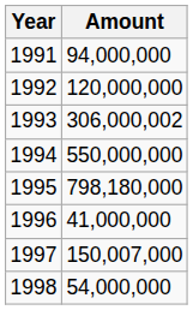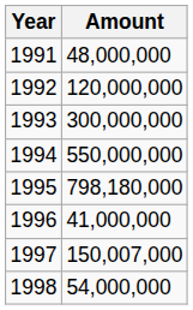 <table class="wikitable">
 <tr>
 <th>Year</th>
 <th>Amount</th>
 </tr>
 <tr>
 <td>1991</td>
-<td>94,000,000</td>
+<td>48,000,000</td>
 </tr>
 <tr>
 <td>1992</td>
 <td>120,000,000</td>
 </tr>
 <tr>
 <td>1993</td>
-<td>306,000,002</td>
+<td>300,000,000</td>
 </tr>
 <tr>
 <td>1994</td>
 <td>550,000,000</td>
 </tr>
 <tr>
 <td>1995</td>
 <td>798,180,000</td>
 </tr>
 <tr>
 <td>1996</td>
 <td>41,000,000</td>
 </tr>
 <tr>
 <td>1997</td>
 <td>150,007,000</td>
 </tr>
 <tr>
 <td>1998</td>
 <td>54,000,000</td>
 </tr>
 </table>
